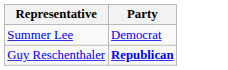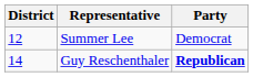 <table class="wikitable">
 <tr>
+<th>District</th>
 <th>Representative</th>
 <th>Party</th>
 </tr>
 <tr>
+<td><a href='#'>12</a></td>
 <td><a href='#'>Summer Lee</a></td>
 <td><a href='#'>Democrat</a></td>
 </tr>
 <tr>
+<td><a href='#'>14</a></td>
 <td><a href='#'>Guy Reschenthaler</a></td>
 <td><strong><a href='#'>Republican</a></strong></td>
 </tr>
 </table>
